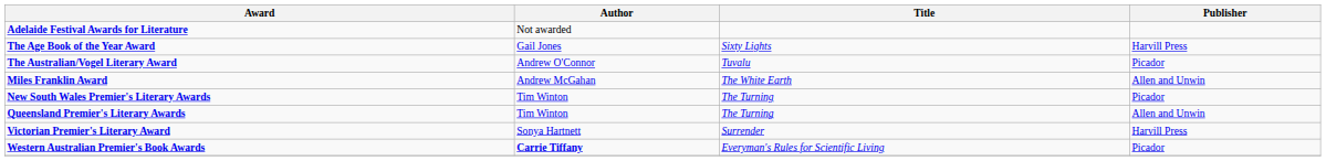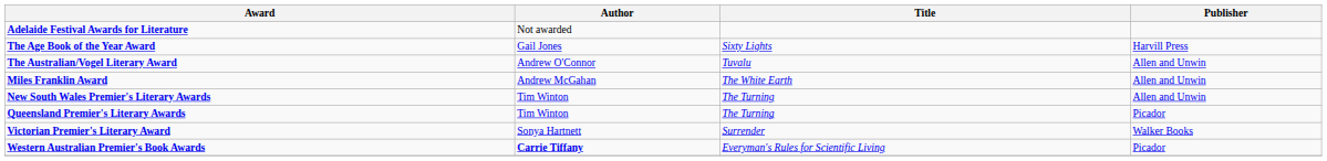 <table class="wikitable" width=100%>
 <tr>
 <th>Award</th>
 <th>Author</th>
 <th>Title</th>
 <th>Publisher</th>
 </tr>
 <tr>
 <td><strong><a href='#'>Adelaide Festival Awards for Literature</a></strong></td>
 <td>Not awarded</td>
 <td></td>
 <td></td>
 </tr>
 <tr>
 <td><strong><a href='#'>The Age Book of the Year Award</a></strong></td>
 <td><a href='#'>Gail Jones</a></td>
 <td><em><a href='#'>Sixty Lights</a></em></td>
 <td><a href='#'>Harvill Press</a></td>
 </tr>
 <tr>
 <td><strong><a href='#'>The Australian/Vogel Literary Award</a></strong></td>
 <td><a href='#'>Andrew O'Connor</a></td>
 <td><em><a href='#'>Tuvalu</a></em></td>
-<td><a href='#'>Picador</a></td>
+<td><a href='#'>Allen and Unwin</a></td>
 </tr>
 <tr>
 <td><strong><a href='#'>Miles Franklin Award</a></strong></td>
 <td><a href='#'>Andrew McGahan</a></td>
 <td><em><a href='#'>The White Earth</a></em></td>
 <td><a href='#'>Allen and Unwin</a></td>
 </tr>
 <tr>
 <td><strong><a href='#'>New South Wales Premier's Literary Awards</a></strong></td>
 <td><a href='#'>Tim Winton</a></td>
 <td><em><a href='#'>The Turning</a></em></td>
-<td><a href='#'>Picador</a></td>
+<td><a href='#'>Allen and Unwin</a></td>
 </tr>
 <tr>
 <td><strong><a href='#'>Queensland Premier's Literary Awards</a></strong></td>
 <td><a href='#'>Tim Winton</a></td>
 <td><em><a href='#'>The Turning</a></em></td>
-<td><a href='#'>Allen and Unwin</a></td>
+<td><a href='#'>Picador</a></td>
 </tr>
 <tr>
 <td><strong><a href='#'>Victorian Premier's Literary Award</a></strong></td>
 <td><a href='#'>Sonya Hartnett</a></td>
 <td><em><a href='#'>Surrender</a></em></td>
-<td><a href='#'>Harvill Press</a></td>
+<td><a href='#'>Walker Books</a></td>
 </tr>
 <tr>
 <td><strong><a href='#'>Western Australian Premier's Book Awards</a></strong></td>
 <td><strong><a href='#'>Carrie Tiffany</a></strong></td>
 <td><em><a href='#'>Everyman's Rules for Scientific Living</a></em></td>
 <td><a href='#'>Picador</a></td>
 </tr>
 <tr>
 </tr>
 </table>
